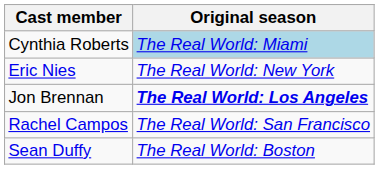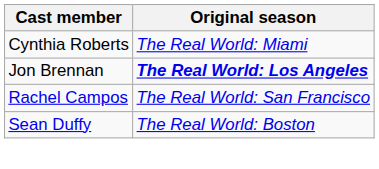 <table class="wikitable">
 <tr>
 <th>Cast member</th>
 <th>Original season</th>
 </tr>
 <tr>
 <td nowrap>Cynthia Roberts</td>
-<td style="background: lightblue;"><em><a href='#'>The Real World: Miami</a></em></td>
-</tr>
-<tr>
-<td><a href='#'>Eric Nies</a></td>
-<td><em><a href='#'>The Real World: New York</a></em></td>
+<td><em><a href='#'>The Real World: Miami</a></em></td>
 </tr>
 <tr>
 <td>Jon Brennan</td>
 <td><strong><em><a href='#'>The Real World: Los Angeles</a></em></strong></td>
 </tr>
 <tr>
 <td><a href='#'>Rachel Campos</a></td>
 <td nowrap><em><a href='#'>The Real World: San Francisco</a></em></td>
 </tr>
 <tr>
 <td><a href='#'>Sean Duffy</a></td>
 <td><em><a href='#'>The Real World: Boston</a></em></td>
 </tr>
 </table>
